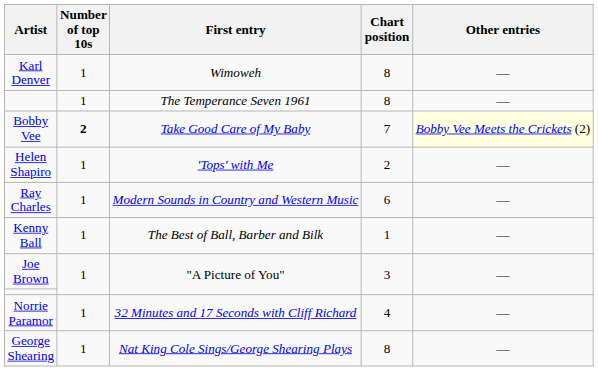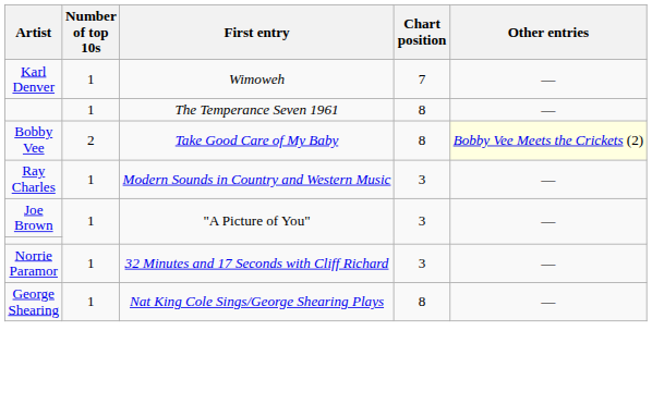 <table class="wikitable sortable mw-collapsible mw-collapsed" style="text-align: center;">
 <tr>
 <th scope="col" style="width:55px;">Artist</th>
 <th scope="col" style="width:55px;" data-sort-type="number">Number of top 10s</th>
 <th scope="col" style="text-align:center;">First entry</th>
 <th scope="col" style="width:55px;" data-sort-type="number">Chart position</th>
 <th scope="col" style="text-align:center;">Other entries</th>
 </tr>
 <tr>
 <td><a href='#'>Karl Denver</a></td>
 <td>1</td>
 <td><em>Wimoweh</em></td>
-<td>8</td>
+<td>7</td>
 <td>—</td>
 </tr>
 <tr>
 <td></td>
 <td>1</td>
 <td><em>The Temperance Seven 1961</em></td>
 <td>8</td>
 <td>—</td>
 </tr>
 <tr>
 <td><a href='#'>Bobby Vee</a></td>
-<td><strong>2</strong></td>
+<td>2</td>
 <td><em><a href='#'>Take Good Care of My Baby</a></em></td>
-<td>7</td>
+<td>8</td>
 <td style="background: lightyellow;"><em><a href='#'>Bobby Vee Meets the Crickets</a></em> (2) </td>
-</tr>
-<tr>
-<td><a href='#'>Helen Shapiro</a></td>
-<td>1</td>
-<td><em><a href='#'>'Tops' with Me</a></em></td>
-<td>2</td>
-<td>—</td>
 </tr>
 <tr>
 <td><a href='#'>Ray Charles</a></td>
 <td>1</td>
 <td><em><a href='#'>Modern Sounds in Country and Western Music</a></em></td>
-<td>6</td>
-<td>—</td>
-</tr>
-<tr>
-<td><a href='#'>Kenny Ball</a></td>
-<td>1</td>
-<td><em>The Best of Ball, Barber and Bilk</em></td>
-<td>1</td>
+<td>3</td>
 <td>—</td>
 </tr>
 <tr>
 <td><a href='#'>Joe Brown</a></td>
 <td rowspan="2">1</td>
 <td rowspan="2">"A Picture of You"</td>
 <td rowspan="2">3</td>
 <td rowspan="2">—</td>
 </tr>
 <tr>
 <td></td>
 </tr>
 <tr>
 <td><a href='#'>Norrie Paramor</a></td>
 <td>1</td>
 <td><em><a href='#'>32 Minutes and 17 Seconds with Cliff Richard</a></em></td>
-<td>4</td>
+<td>3</td>
 <td>—</td>
 </tr>
 <tr>
 <td><a href='#'>George Shearing</a></td>
 <td>1</td>
 <td><em><a href='#'>Nat King Cole Sings/George Shearing Plays</a></em></td>
 <td>8</td>
 <td>—</td>
 </tr>
 </table>
